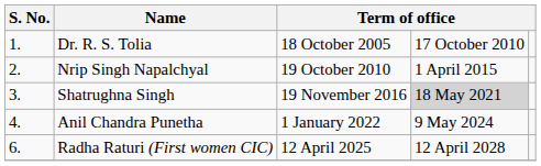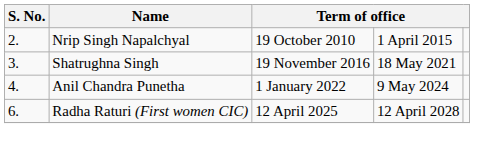 <table class="wikitable" ;">
 <tr>
 <th>S. No.</th>
 <th>Name</th>
 <th colspan="3">Term of office</th>
-</tr>
-<tr>
-<td>1.</td>
-<td>Dr. R. S. Tolia</td>
-<td>18 October 2005</td>
-<td>17 October 2010</td>
-<td></td>
 </tr>
 <tr>
 <td>2.</td>
 <td>Nrip Singh Napalchyal</td>
 <td>19 October 2010</td>
 <td>1 April 2015</td>
 <td></td>
 </tr>
 <tr>
 <td>3.</td>
 <td>Shatrughna Singh</td>
 <td>19 November 2016</td>
-<td style="background: lightgrey;">18 May 2021</td>
+<td>18 May 2021</td>
 <td></td>
 </tr>
 <tr>
 <td>4.</td>
 <td>Anil Chandra Punetha</td>
 <td>1 January 2022</td>
 <td>9 May 2024</td>
 <td></td>
 </tr>
 <tr>
 <td>6.</td>
 <td>Radha Raturi <em>(First women CIC)</em></td>
 <td>12 April 2025</td>
 <td>12 April 2028</td>
 <td></td>
 </tr>
 <tr>
 </tr>
 </table>
